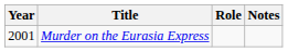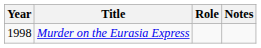 <table class="wikitable sortable">
 <tr>
 <th>Year</th>
 <th>Title</th>
 <th>Role</th>
 <th class="unsortable">Notes</th>
 </tr>
 <tr>
-<td>2001</td>
+<td>1998</td>
 <td><em><a href='#'>Murder on the Eurasia Express</a></em></td>
 <td></td>
 <td></td>
 </tr>
 </table>
